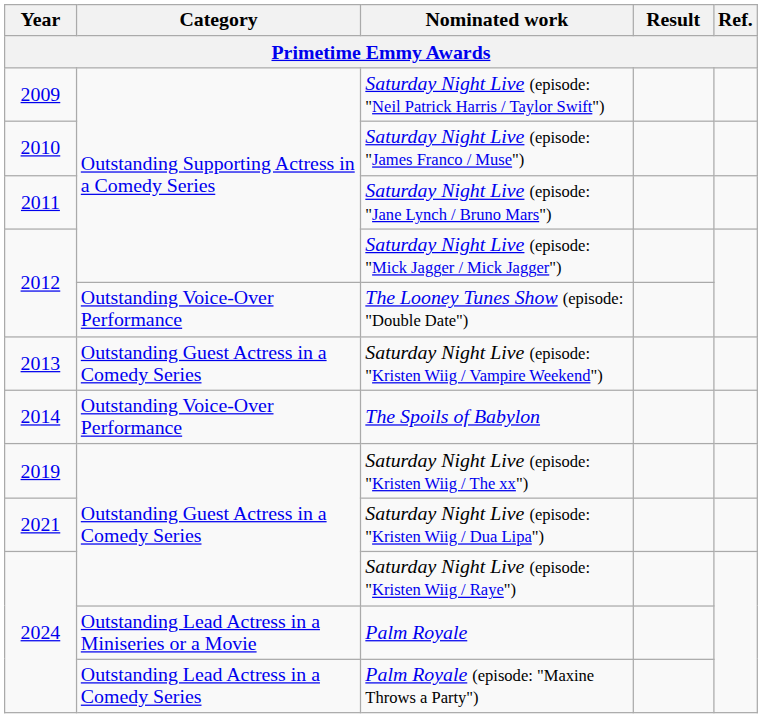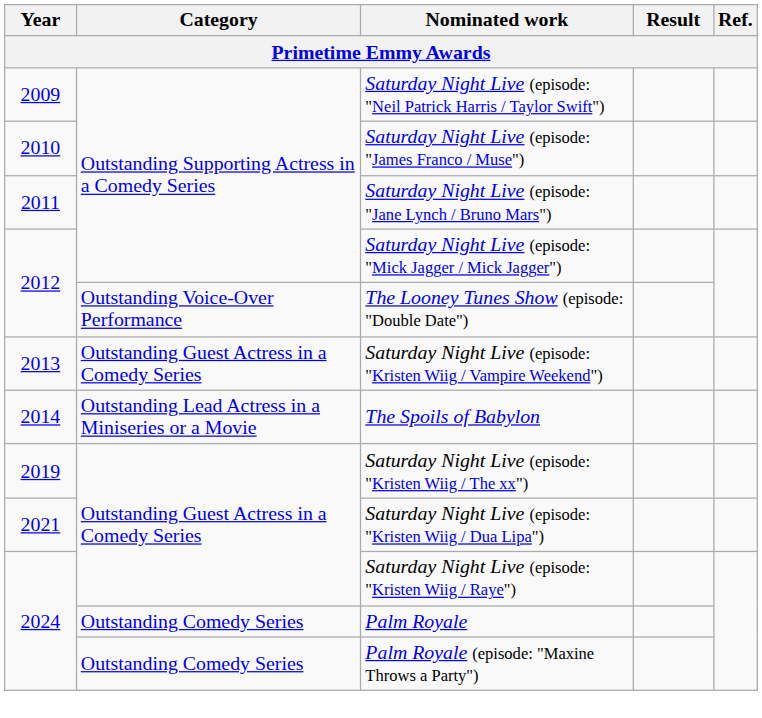 <table class=wikitable>
 <tr>
 <th scope="col" style="width:5em;">Year</th>
 <th scope="col" style="width:28em;">Category</th>
 <th scope="col" style="width:27em;">Nominated work</th>
 <th scope="col" style="width:5em;">Result</th>
 <th>Ref.</th>
 </tr>
 <tr>
 <th colspan=5><a href='#'>Primetime Emmy Awards</a></th>
 </tr>
 <tr>
 <td style="text-align:center;"><a href='#'>2009</a></td>
 <td rowspan="4"><a href='#'>Outstanding Supporting Actress in a Comedy Series</a></td>
 <td rowspan="1"><em><a href='#'>Saturday Night Live</a></em> <small> (episode: "<a href='#'>Neil Patrick Harris / Taylor Swift</a>") </small></td>
 <td></td>
 <td style="text-align:center;"></td>
 </tr>
 <tr>
 <td style="text-align:center;"><a href='#'>2010</a></td>
 <td><em><a href='#'>Saturday Night Live</a></em> <small> (episode: "<a href='#'>James Franco / Muse</a>") </small></td>
 <td></td>
 <td style="text-align:center;"></td>
 </tr>
 <tr>
 <td style="text-align:center;"><a href='#'>2011</a></td>
 <td><em><a href='#'>Saturday Night Live</a></em> <small> (episode: "<a href='#'>Jane Lynch / Bruno Mars</a>") </small></td>
 <td></td>
 <td style="text-align:center;"></td>
 </tr>
 <tr>
 <td style="text-align:center;", rowspan="2"><a href='#'>2012</a></td>
 <td><em><a href='#'>Saturday Night Live</a></em> <small> (episode: "<a href='#'>Mick Jagger / Mick Jagger</a>") </small></td>
 <td></td>
 <td style="text-align:center;", rowspan=2></td>
 </tr>
 <tr>
 <td><a href='#'>Outstanding Voice-Over Performance</a></td>
 <td><em><a href='#'>The Looney Tunes Show</a></em> <small> (episode: "Double Date") </small></td>
 <td></td>
 </tr>
 <tr>
 <td style="text-align:center;"><a href='#'>2013</a></td>
 <td><a href='#'>Outstanding Guest Actress in a Comedy Series</a></td>
 <td><em>Saturday Night Live</em> <small> (episode: "<a href='#'>Kristen Wiig / Vampire Weekend</a>") </small></td>
 <td></td>
 <td style="text-align:center;"></td>
 </tr>
 <tr>
 <td style="text-align:center;"><a href='#'>2014</a></td>
-<td><a href='#'>Outstanding Voice-Over Performance</a></td>
+<td><a href='#'>Outstanding Lead Actress in a Miniseries or a Movie</a></td>
 <td><em><a href='#'>The Spoils of Babylon</a></em></td>
 <td></td>
 <td style="text-align:center;"></td>
 </tr>
 <tr>
 <td style="text-align:center;"><a href='#'>2019</a></td>
 <td rowspan="3"><a href='#'>Outstanding Guest Actress in a Comedy Series</a></td>
 <td rowspan="1"><em>Saturday Night Live</em> <small> (episode: "<a href='#'>Kristen Wiig / The xx</a>") </small></td>
 <td></td>
 <td style="text-align:center;"></td>
 </tr>
 <tr>
 <td style="text-align:center;"><a href='#'>2021</a></td>
 <td><em>Saturday Night Live</em> <small> (episode: "<a href='#'>Kristen Wiig / Dua Lipa</a>") </small></td>
 <td></td>
 <td style="text-align:center;"></td>
 </tr>
 <tr>
 <td style="text-align:center;", rowspan="3"><a href='#'>2024</a></td>
 <td><em>Saturday Night Live</em> <small> (episode: "<a href='#'>Kristen Wiig / Raye</a>") </small></td>
 <td></td>
 <td style="text-align:center;", rowspan=3></td>
 </tr>
 <tr>
-<td><a href='#'>Outstanding Lead Actress in a Miniseries or a Movie</a></td>
+<td><a href='#'>Outstanding Comedy Series</a></td>
 <td rowspan=><em><a href='#'>Palm Royale</a></em></td>
 <td></td>
 </tr>
 <tr>
-<td><a href='#'>Outstanding Lead Actress in a Comedy Series</a></td>
+<td><a href='#'>Outstanding Comedy Series</a></td>
 <td><em><a href='#'>Palm Royale</a></em> <small> (episode: "Maxine Throws a Party") </small></td>
 <td></td>
 </tr>
 </table>
